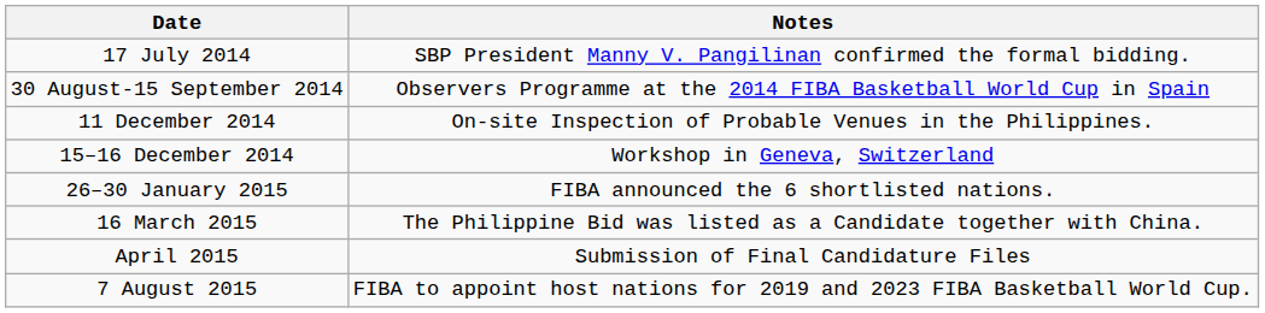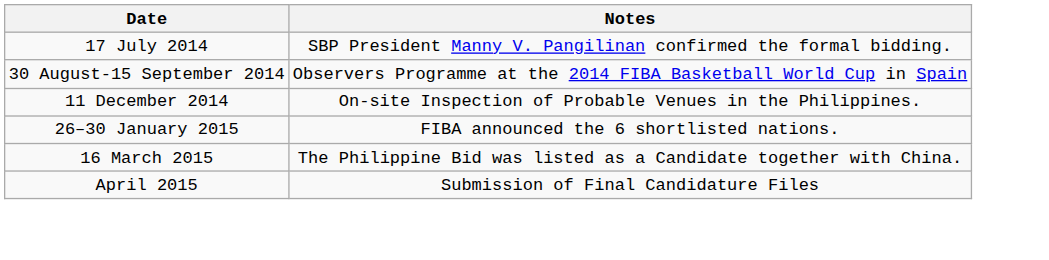 <table class="wikitable" style="text-align: center;">
 <tr>
 <th>Date</th>
 <th>Notes</th>
 </tr>
 <tr>
 <td>17 July 2014</td>
 <td>SBP President <a href='#'>Manny V. Pangilinan</a> confirmed the formal bidding.</td>
 </tr>
 <tr>
 <td>30 August-15 September 2014</td>
 <td>Observers Programme at the <a href='#'>2014 FIBA Basketball World Cup</a> in <a href='#'>Spain</a></td>
 </tr>
 <tr>
 <td>11 December 2014</td>
 <td>On-site Inspection of Probable Venues in the Philippines.</td>
 </tr>
 <tr>
-<td>15–16 December 2014</td>
-<td>Workshop in <a href='#'>Geneva</a>, <a href='#'>Switzerland</a></td>
-</tr>
-<tr>
 <td>26–30 January 2015</td>
 <td>FIBA announced the 6 shortlisted nations.</td>
 </tr>
 <tr>
 <td>16 March 2015</td>
 <td>The Philippine Bid was listed as a Candidate together with China.</td>
 </tr>
 <tr>
 <td>April 2015</td>
 <td>Submission of Final Candidature Files </td>
 </tr>
-<tr>
-<td>7 August 2015</td>
-<td>FIBA to appoint host nations for 2019 and 2023 FIBA Basketball World Cup.</td>
-</tr>
 </table>
